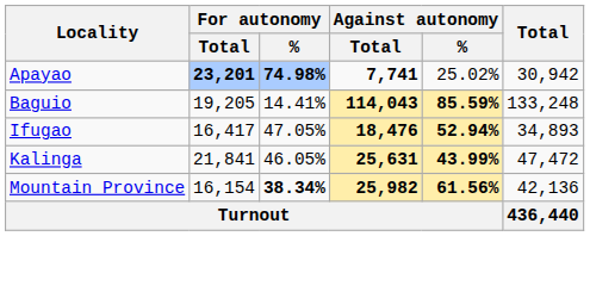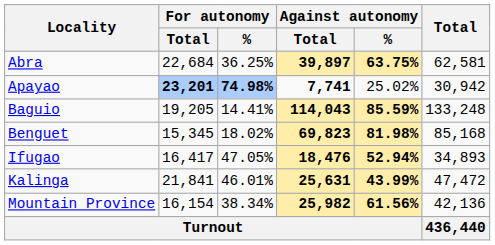 <table class="wikitable" style="text-align:right;">
 <tr>
 <th rowspan="2">Locality</th>
 <th colspan="2">For autonomy</th>
 <th colspan="2">Against autonomy</th>
 <th rowspan="2">Total</th>
 </tr>
 <tr>
 <th>Total</th>
 <th>%</th>
 <th>Total</th>
 <th>%</th>
+</tr>
+<tr>
+<td align="left"><a href='#'>Abra</a></td>
+<td>22,684</td>
+<td>36.25%</td>
+<td style="background:#fea"><strong>39,897</strong></td>
+<td style="background:#fea"><strong>63.75%</strong></td>
+<td>62,581</td>
 </tr>
 <tr>
 <td align="left"><a href='#'>Apayao</a></td>
 <td style="background:#acf"><strong>23,201</strong></td>
 <td style="background:#acf"><strong>74.98%</strong></td>
 <td><strong>7,741</strong></td>
 <td>25.02%</td>
 <td>30,942</td>
 </tr>
 <tr>
 <td align="left"><a href='#'>Baguio</a></td>
 <td>19,205</td>
 <td>14.41%</td>
 <td style="background:#fea"><strong>114,043</strong></td>
 <td style="background:#fea"><strong>85.59%</strong></td>
 <td>133,248</td>
 </tr>
 <tr>
+<td align="left"><a href='#'>Benguet</a></td>
+<td>15,345</td>
+<td>18.02%</td>
+<td style="background:#fea"><strong>69,823</strong></td>
+<td style="background:#fea"><strong>81.98%</strong></td>
+<td>85,168</td>
+</tr>
+<tr>
 <td align="left"><a href='#'>Ifugao</a></td>
 <td>16,417</td>
 <td>47.05%</td>
 <td style="background:#fea"><strong>18,476</strong></td>
 <td style="background:#fea"><strong>52.94%</strong></td>
 <td>34,893</td>
 </tr>
 <tr>
 <td align="left"><a href='#'>Kalinga</a></td>
 <td>21,841</td>
-<td>46.05%</td>
+<td>46.01%</td>
 <td style="background:#fea"><strong>25,631</strong></td>
 <td style="background:#fea"><strong>43.99%</strong></td>
 <td>47,472</td>
 </tr>
 <tr>
 <td align="left"><a href='#'>Mountain Province</a></td>
 <td>16,154</td>
-<td><strong>38.34%</strong></td>
+<td>38.34%</td>
 <td style="background:#fea"><strong>25,982</strong></td>
 <td style="background:#fea"><strong>61.56%</strong></td>
 <td>42,136</td>
 </tr>
 <tr>
 <th colspan="5">Turnout</th>
 <th>436,440</th>
 </tr>
 </table>
